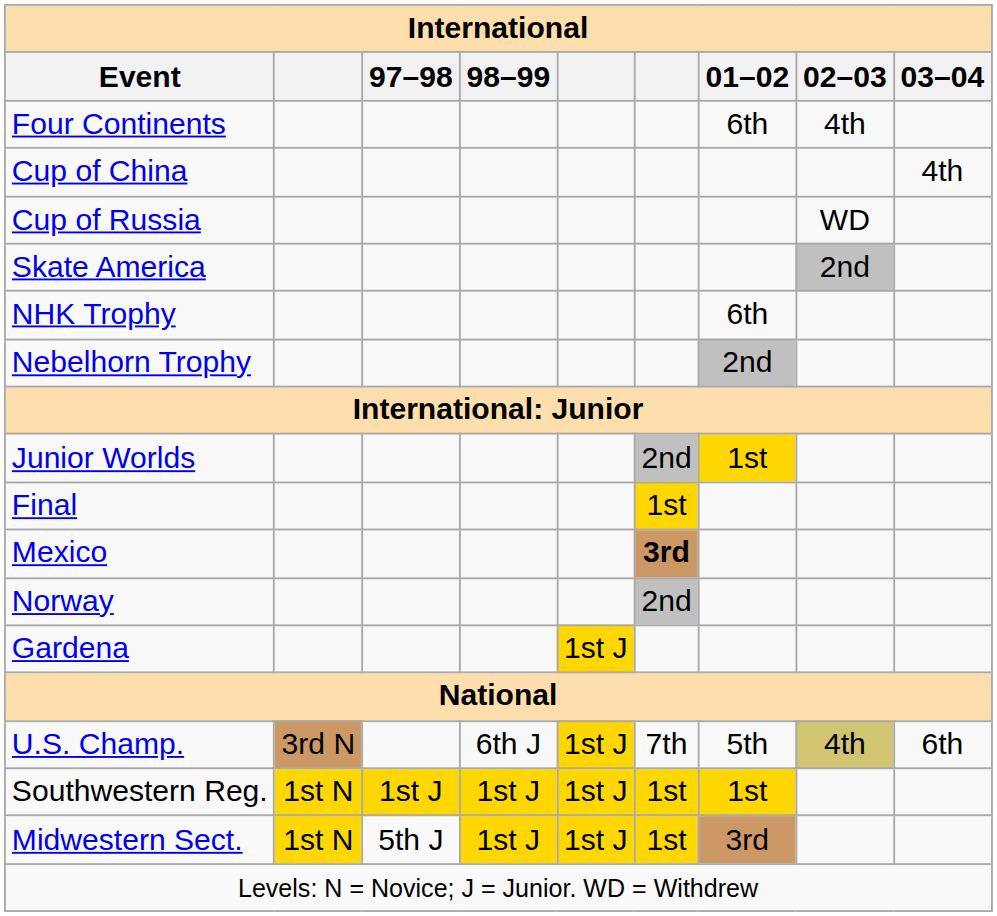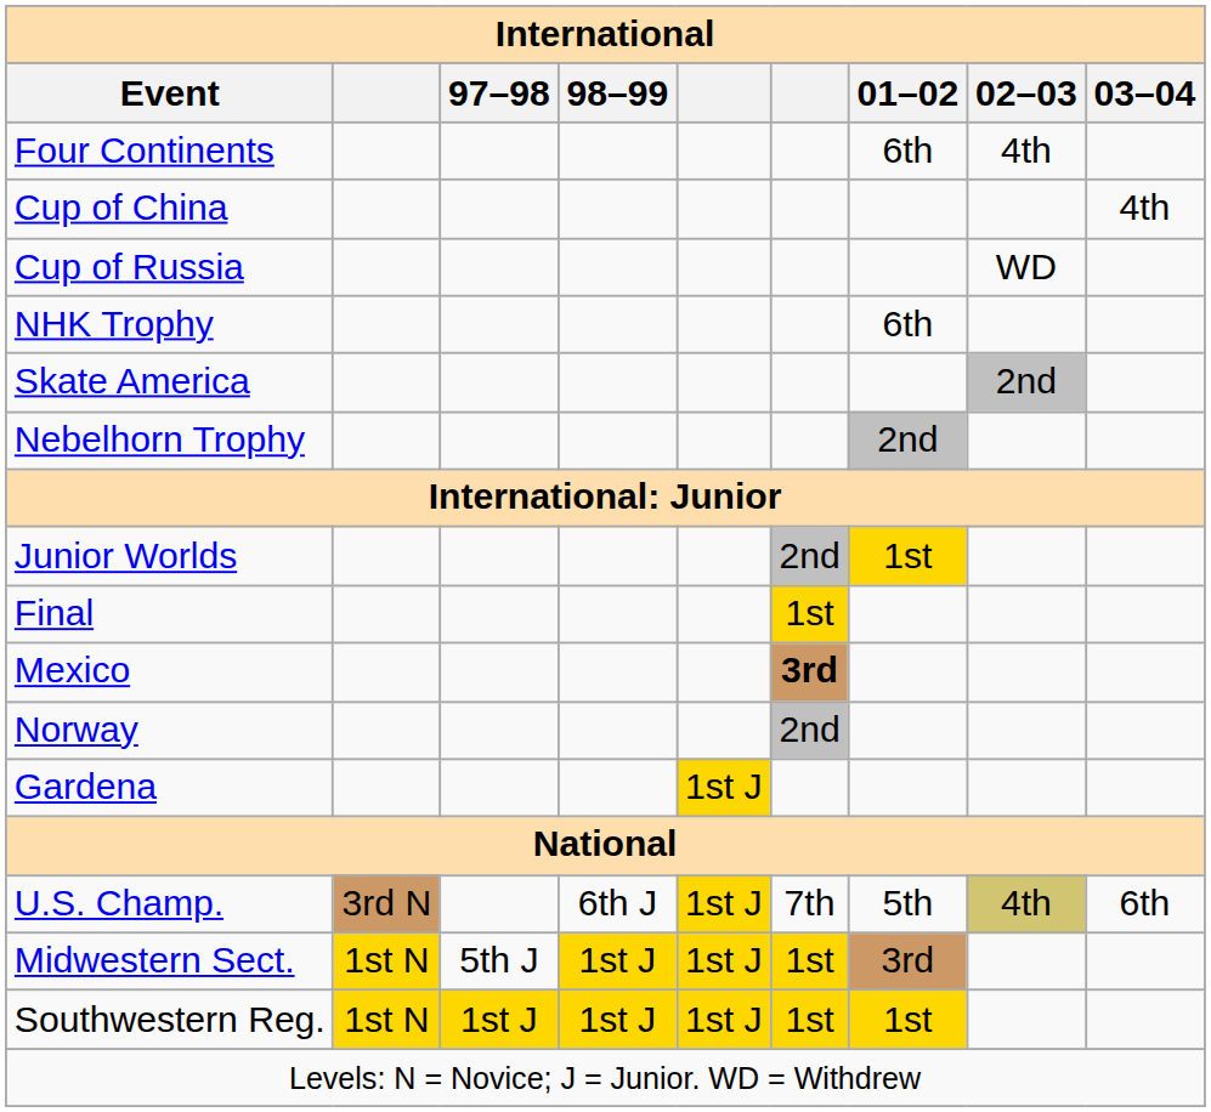 <table class="wikitable" style="text-align:center">
 <tr>
 <th style="background-color: #ffdead; " colspan=9 align=center>International</th>
 </tr>
 <tr>
 <th>Event</th>
 <th></th>
 <th>97–98</th>
 <th>98–99</th>
 <th></th>
 <th></th>
 <th>01–02</th>
 <th>02–03</th>
 <th>03–04</th>
 </tr>
 <tr>
 <td align=left><a href='#'>Four Continents</a></td>
 <td></td>
 <td></td>
 <td></td>
 <td></td>
 <td></td>
 <td>6th</td>
 <td>4th</td>
 <td></td>
 </tr>
 <tr>
 <td align=left> <a href='#'>Cup of China</a></td>
 <td></td>
 <td></td>
 <td></td>
 <td></td>
 <td></td>
 <td></td>
 <td></td>
 <td>4th</td>
 </tr>
 <tr>
 <td align=left> <a href='#'>Cup of Russia</a></td>
 <td></td>
 <td></td>
 <td></td>
 <td></td>
 <td></td>
 <td></td>
 <td>WD</td>
 <td></td>
 </tr>
 <tr>
+<td align=left> <a href='#'>NHK Trophy</a></td>
+<td></td>
+<td></td>
+<td></td>
+<td></td>
+<td></td>
+<td>6th</td>
+<td></td>
+<td></td>
+</tr>
+<tr>
 <td align=left> <a href='#'>Skate America</a></td>
 <td></td>
 <td></td>
 <td></td>
 <td></td>
 <td></td>
 <td></td>
 <td bgcolor=silver>2nd</td>
-<td></td>
-</tr>
-<tr>
-<td align=left> <a href='#'>NHK Trophy</a></td>
-<td></td>
-<td></td>
-<td></td>
-<td></td>
-<td></td>
-<td>6th</td>
-<td></td>
 <td></td>
 </tr>
 <tr>
 <td align=left><a href='#'>Nebelhorn Trophy</a></td>
 <td></td>
 <td></td>
 <td></td>
 <td></td>
 <td></td>
 <td bgcolor=silver>2nd</td>
 <td></td>
 <td></td>
 </tr>
 <tr>
 <th style="background-color: #ffdead; " colspan=9 align=center>International: Junior</th>
 </tr>
 <tr>
 <td align=left><a href='#'>Junior Worlds</a></td>
 <td></td>
 <td></td>
 <td></td>
 <td></td>
 <td bgcolor=silver>2nd</td>
 <td bgcolor=gold>1st</td>
 <td></td>
 <td></td>
 </tr>
 <tr>
 <td align=left> <a href='#'>Final</a></td>
 <td></td>
 <td></td>
 <td></td>
 <td></td>
 <td bgcolor=gold>1st</td>
 <td></td>
 <td></td>
 <td></td>
 </tr>
 <tr>
 <td align=left> <a href='#'>Mexico</a></td>
 <td></td>
 <td></td>
 <td></td>
 <td></td>
 <td bgcolor=cc9966><strong>3rd</strong></td>
 <td></td>
 <td></td>
 <td></td>
 </tr>
 <tr>
 <td align=left> <a href='#'>Norway</a></td>
 <td></td>
 <td></td>
 <td></td>
 <td></td>
 <td bgcolor=silver>2nd</td>
 <td></td>
 <td></td>
 <td></td>
 </tr>
 <tr>
 <td align=left><a href='#'>Gardena</a></td>
 <td></td>
 <td></td>
 <td></td>
 <td bgcolor=gold>1st J</td>
 <td></td>
 <td></td>
 <td></td>
 <td></td>
 </tr>
 <tr>
 <th style="background-color: #ffdead; " colspan=9 align=center>National</th>
 </tr>
 <tr>
 <td align=left><a href='#'>U.S. Champ.</a></td>
 <td bgcolor=cc9966>3rd N</td>
 <td></td>
 <td>6th J</td>
 <td bgcolor=gold>1st J</td>
 <td>7th</td>
 <td>5th</td>
 <td bgcolor=d1c571>4th</td>
 <td>6th</td>
 </tr>
 <tr>
+<td align=left><a href='#'>Midwestern Sect.</a></td>
+<td bgcolor=gold>1st N</td>
+<td>5th J</td>
+<td bgcolor=gold>1st J</td>
+<td bgcolor=gold>1st J</td>
+<td bgcolor=gold>1st</td>
+<td bgcolor=cc9966>3rd</td>
+<td></td>
+<td></td>
+</tr>
+<tr>
 <td align=left>Southwestern Reg.</td>
 <td bgcolor=gold>1st N</td>
 <td bgcolor=gold>1st J</td>
 <td bgcolor=gold>1st J</td>
 <td bgcolor=gold>1st J</td>
 <td bgcolor=gold>1st</td>
 <td bgcolor=gold>1st</td>
 <td></td>
 <td></td>
 </tr>
 <tr>
-<td align=left><a href='#'>Midwestern Sect.</a></td>
-<td bgcolor=gold>1st N</td>
-<td>5th J</td>
-<td bgcolor=gold>1st J</td>
-<td bgcolor=gold>1st J</td>
-<td bgcolor=gold>1st</td>
-<td bgcolor=cc9966>3rd</td>
-<td></td>
-<td></td>
-</tr>
-<tr>
 <td colspan=9 align=center><small> Levels: N = Novice; J = Junior. WD = Withdrew </small></td>
 </tr>
 </table>
